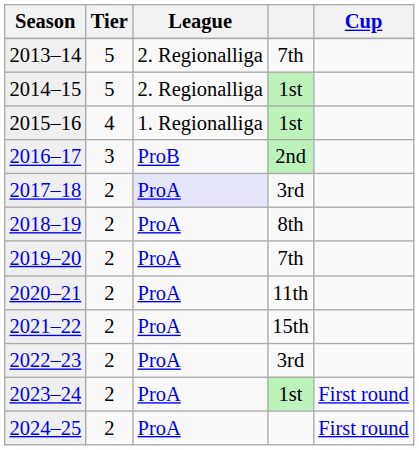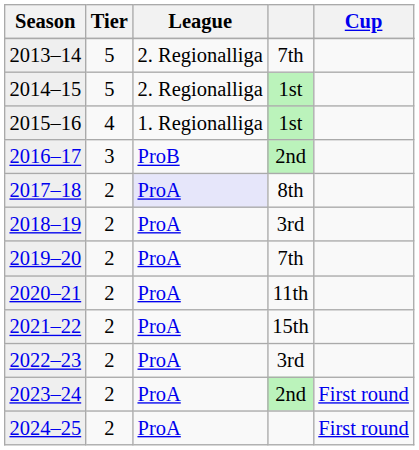 <table class="wikitable" style="font-size:95%">
 <tr bgcolor=>
 <th>Season</th>
 <th>Tier</th>
 <th>League</th>
 <th></th>
 <th><a href='#'>Cup</a></th>
 </tr>
 <tr>
 </tr>
 <tr>
 <td style="background:#efefef;">2013–14</td>
 <td align="center">5</td>
 <td>2. Regionalliga</td>
 <td align="center">7th</td>
 <td></td>
 </tr>
 <tr>
 <td style="background:#efefef;">2014–15</td>
 <td align="center">5</td>
 <td>2. Regionalliga</td>
 <td align="center" bgcolor=#BBF3BB>1st</td>
 <td></td>
 </tr>
 <tr>
 <td style="background:#efefef;">2015–16</td>
 <td align="center">4</td>
 <td>1. Regionalliga</td>
 <td align="center" bgcolor=#BBF3BB>1st</td>
 <td></td>
 </tr>
 <tr>
 <td style="background:#efefef;"><a href='#'>2016–17</a></td>
 <td align="center">3</td>
 <td><a href='#'>ProB</a></td>
 <td align="center" bgcolor=#BBF3BB>2nd</td>
 <td></td>
 </tr>
 <tr>
 <td style="background:#efefef;"><a href='#'>2017–18</a></td>
 <td align="center">2</td>
 <td style="background: lavender;"><a href='#'>ProA</a></td>
-<td align="center">3rd</td>
+<td align="center">8th</td>
 <td></td>
 </tr>
 <tr>
 <td style="background:#efefef;"><a href='#'>2018–19</a></td>
 <td align="center">2</td>
 <td><a href='#'>ProA</a></td>
-<td align="center">8th</td>
+<td align="center">3rd</td>
 <td></td>
 </tr>
 <tr>
 <td style="background:#efefef;"><a href='#'>2019–20</a></td>
 <td align="center">2</td>
 <td><a href='#'>ProA</a></td>
 <td align="center">7th</td>
 <td></td>
 </tr>
 <tr>
 <td style="background:#efefef;"><a href='#'>2020–21</a></td>
 <td align="center">2</td>
 <td><a href='#'>ProA</a></td>
 <td align="center">11th</td>
 <td></td>
 </tr>
 <tr>
 <td style="background:#efefef;"><a href='#'>2021–22</a></td>
 <td align="center">2</td>
 <td><a href='#'>ProA</a></td>
 <td align="center">15th</td>
 <td></td>
 </tr>
 <tr>
 <td style="background:#efefef;"><a href='#'>2022–23</a></td>
 <td align="center">2</td>
 <td><a href='#'>ProA</a></td>
 <td align="center">3rd</td>
 <td></td>
 </tr>
 <tr>
 <td style="background:#efefef;"><a href='#'>2023–24</a></td>
 <td align="center">2</td>
 <td><a href='#'>ProA</a></td>
-<td align="center" bgcolor=#BBF3BB>1st</td>
+<td align="center" bgcolor=#BBF3BB>2nd</td>
 <td><a href='#'>First round</a></td>
 </tr>
 <tr>
 <td style="background:#efefef;"><a href='#'>2024–25</a></td>
 <td align="center">2</td>
 <td><a href='#'>ProA</a></td>
 <td align="center"></td>
 <td><a href='#'>First round</a></td>
 </tr>
 </table>
